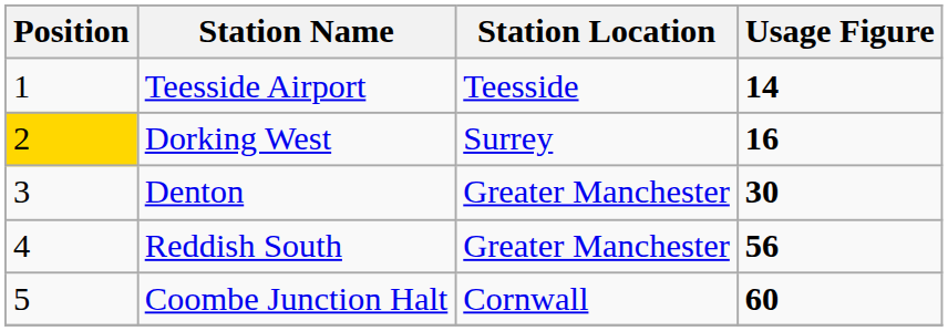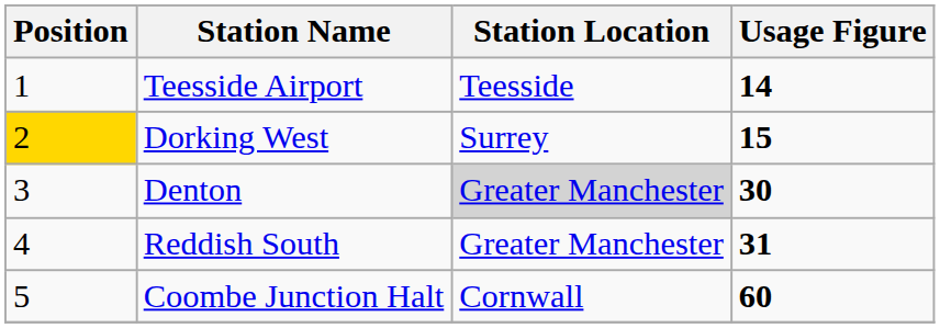 <table class="wikitable mw-collapsible">
 <tr>
 <th>Position</th>
 <th>Station Name</th>
 <th>Station Location</th>
 <th>Usage Figure</th>
 </tr>
 <tr>
 <td>1</td>
 <td><a href='#'>Teesside Airport</a></td>
 <td><a href='#'>Teesside</a></td>
 <td><strong>14</strong></td>
 </tr>
 <tr>
 <td style="background: gold;">2</td>
 <td><a href='#'>Dorking West</a></td>
 <td><a href='#'>Surrey</a></td>
-<td><strong>16</strong></td>
+<td><strong>15</strong></td>
 </tr>
 <tr>
 <td>3</td>
 <td><a href='#'>Denton</a></td>
-<td><a href='#'>Greater Manchester</a></td>
+<td style="background: lightgrey;"><a href='#'>Greater Manchester</a></td>
 <td><strong>30</strong></td>
 </tr>
 <tr>
 <td>4</td>
 <td><a href='#'>Reddish South</a></td>
 <td><a href='#'>Greater Manchester</a></td>
-<td><strong>56</strong></td>
+<td><strong>31</strong></td>
 </tr>
 <tr>
 <td>5</td>
 <td><a href='#'>Coombe Junction Halt</a></td>
 <td><a href='#'>Cornwall</a></td>
 <td><strong>60</strong></td>
 </tr>
 <tr>
 </tr>
 </table>
